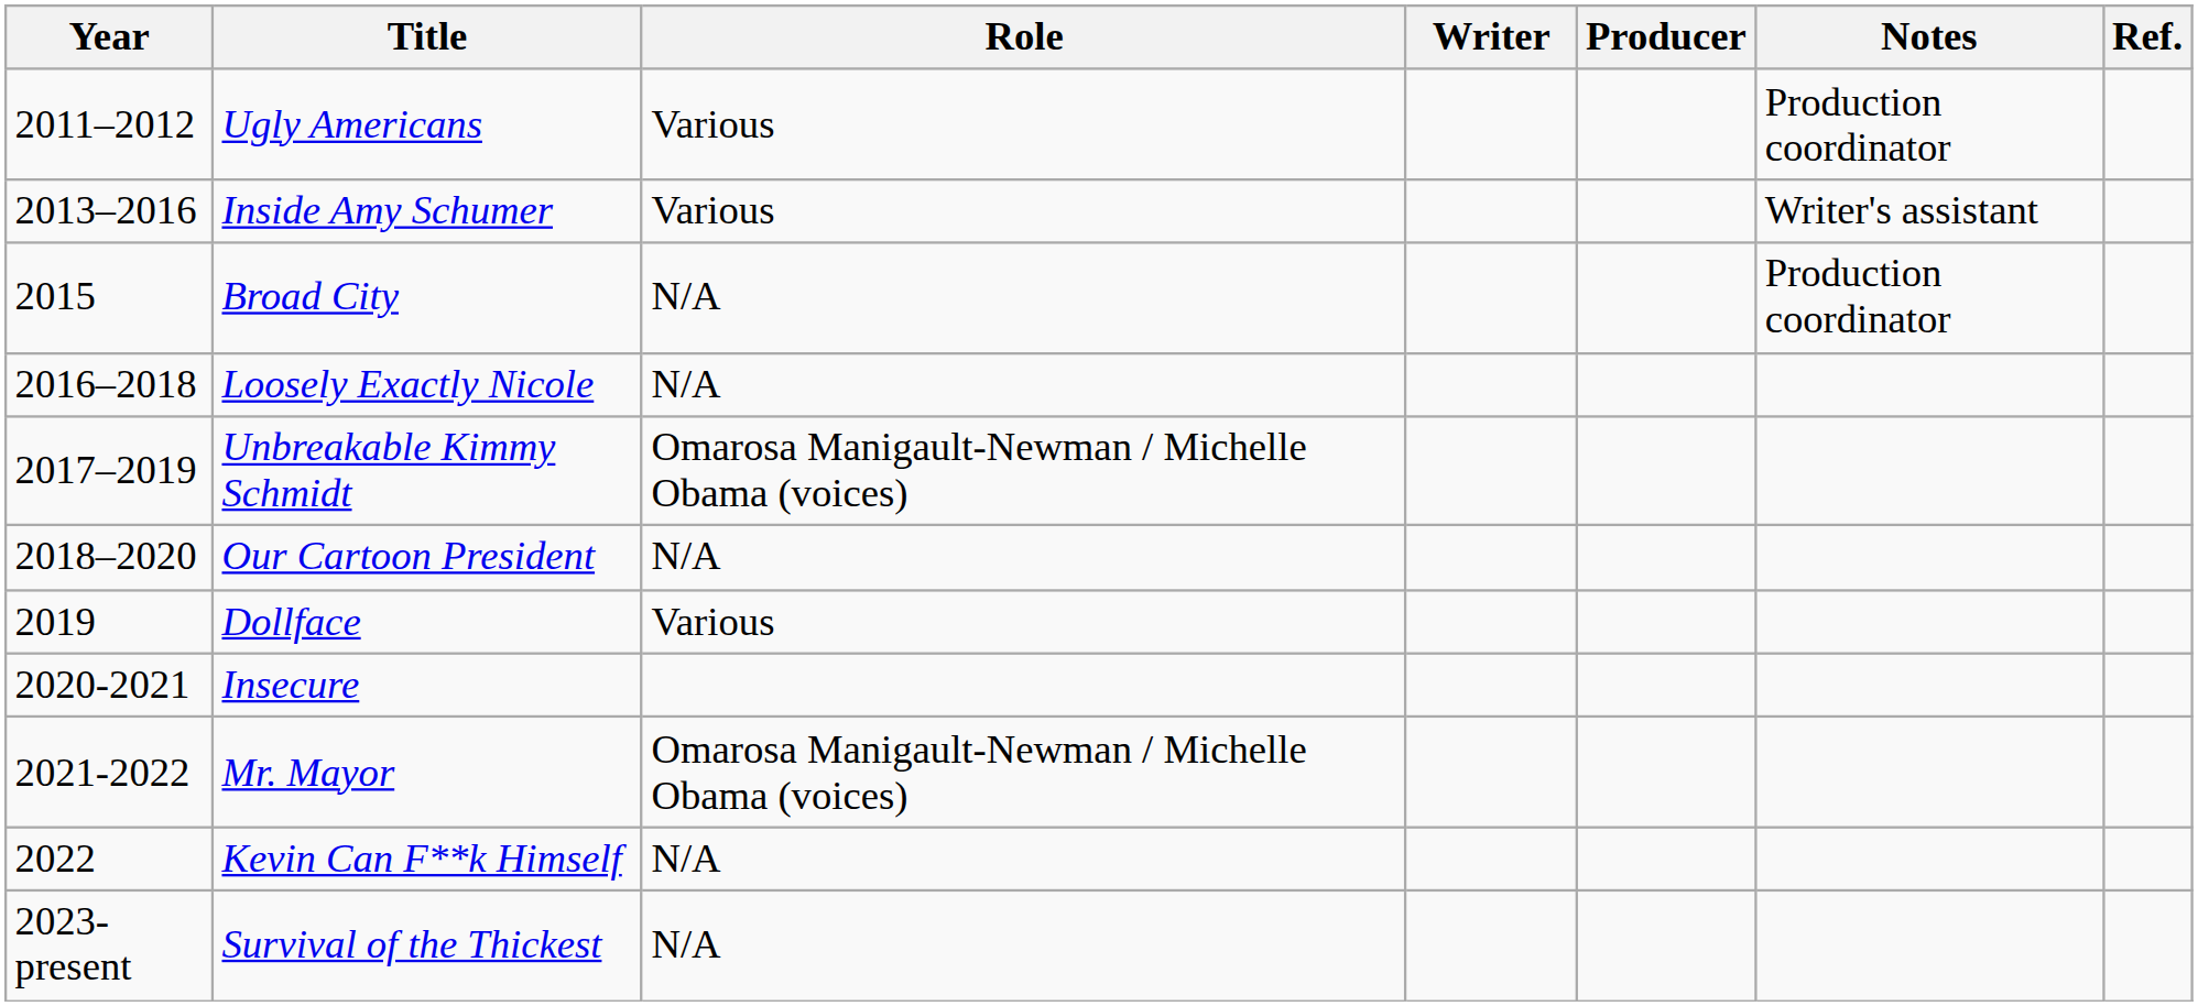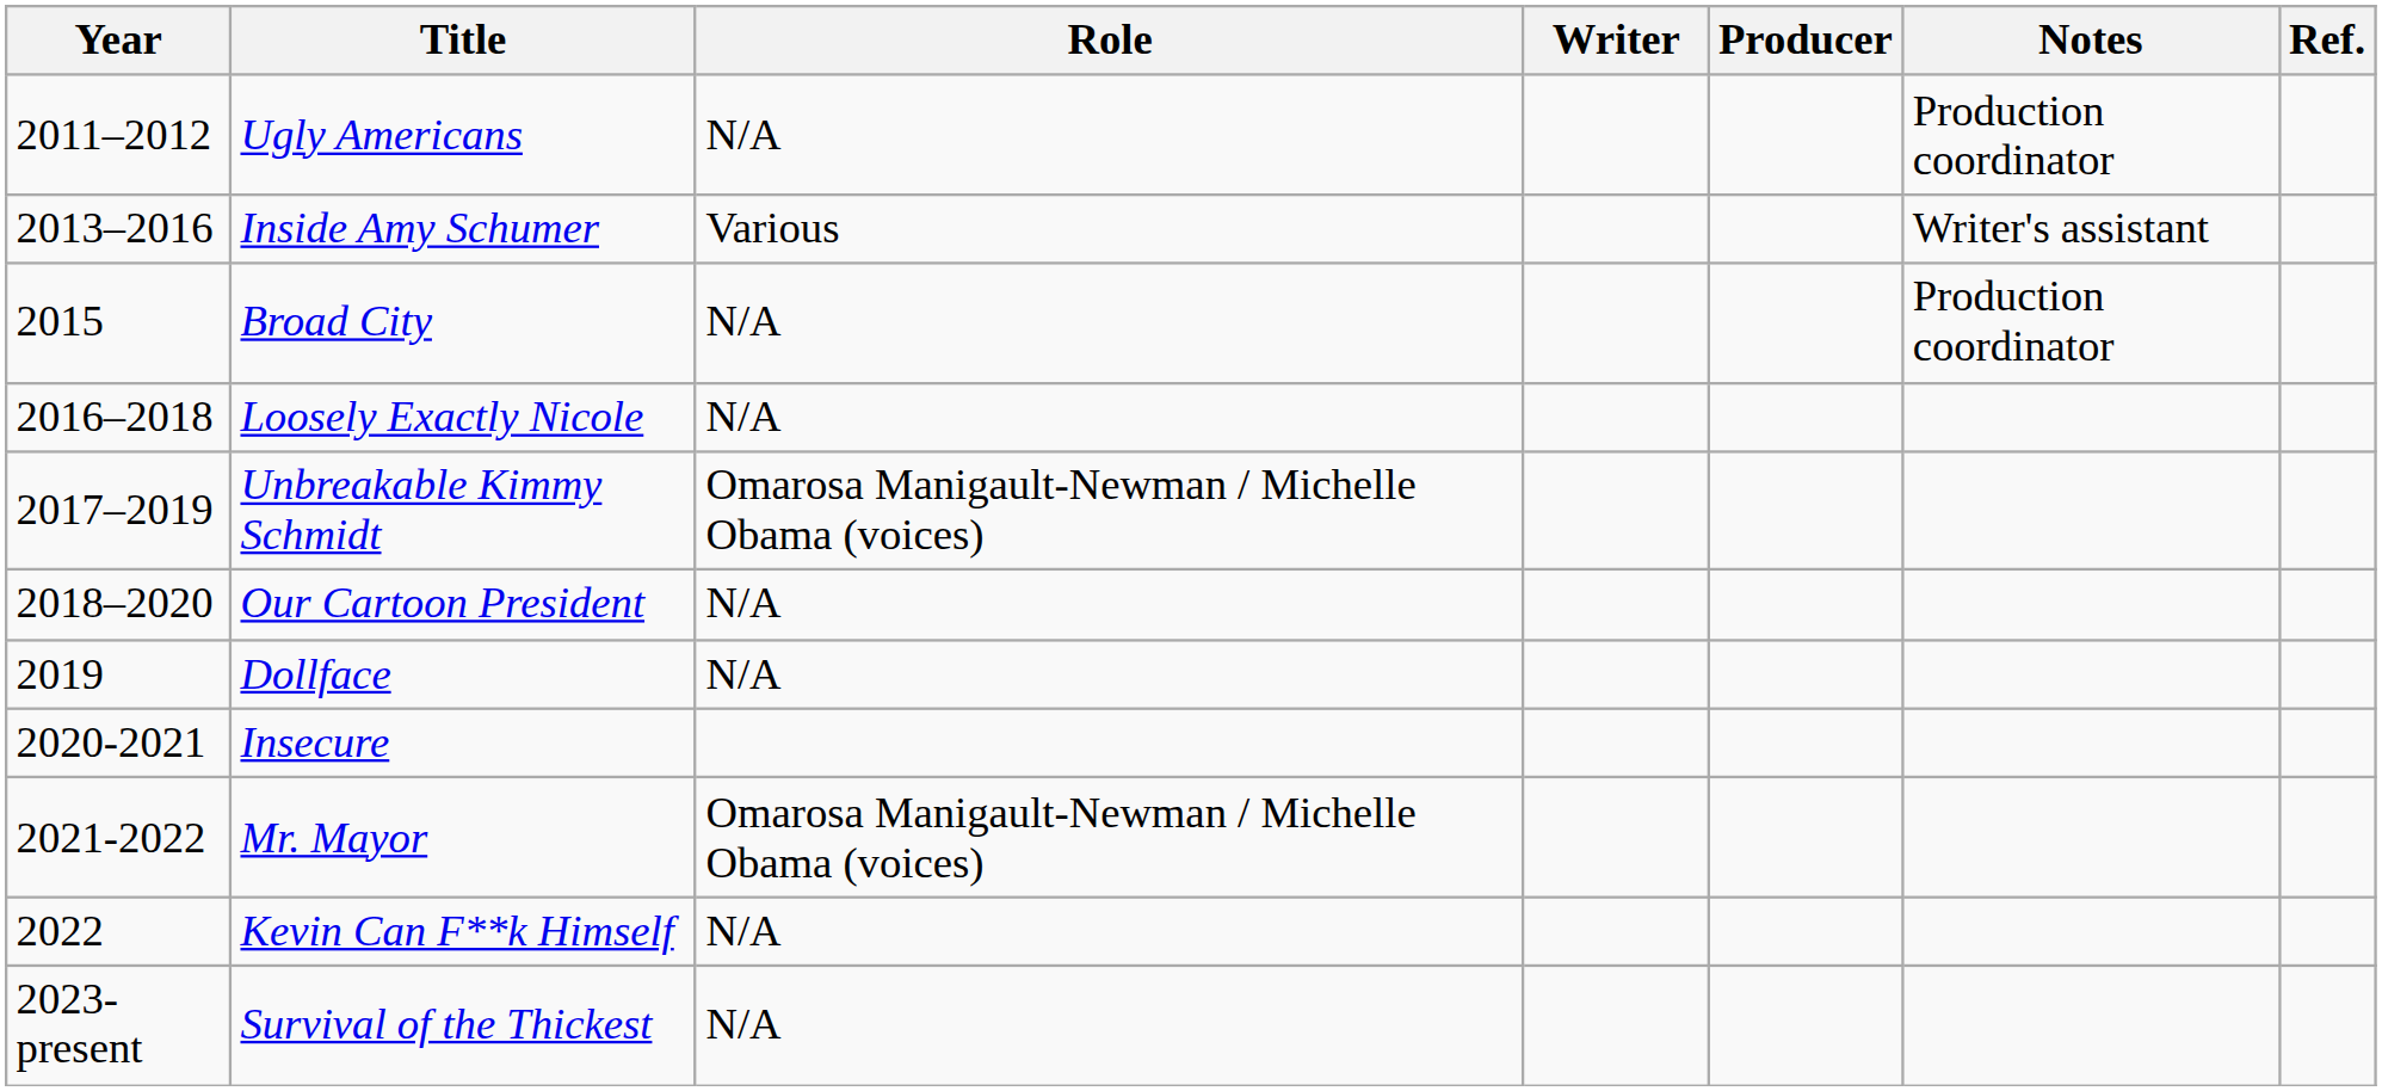 <table class="wikitable sortable unsortable">
 <tr>
 <th>Year</th>
 <th>Title</th>
 <th>Role</th>
 <th width="60">Writer</th>
 <th width="60">Producer</th>
 <th>Notes</th>
 <th>Ref.</th>
 </tr>
 <tr>
 <td>2011–2012</td>
 <td><em><a href='#'>Ugly Americans</a></em></td>
-<td>Various</td>
+<td>N/A</td>
 <td></td>
 <td></td>
 <td>Production coordinator</td>
 <td></td>
 </tr>
 <tr>
 <td>2013–2016</td>
 <td><em><a href='#'>Inside Amy Schumer</a></em></td>
 <td>Various</td>
 <td></td>
 <td></td>
 <td>Writer's assistant</td>
 <td></td>
 </tr>
 <tr>
 <td>2015</td>
 <td><em><a href='#'>Broad City</a></em></td>
 <td>N/A</td>
 <td></td>
 <td></td>
 <td>Production coordinator</td>
 <td></td>
 </tr>
 <tr>
 <td>2016–2018</td>
 <td><em><a href='#'>Loosely Exactly Nicole</a></em></td>
 <td>N/A</td>
 <td></td>
 <td></td>
 <td></td>
 <td></td>
 </tr>
 <tr>
 <td>2017–2019</td>
 <td><em><a href='#'>Unbreakable Kimmy Schmidt</a></em></td>
 <td>Omarosa Manigault-Newman / Michelle Obama (voices)</td>
 <td></td>
 <td></td>
 <td></td>
 <td></td>
 </tr>
 <tr>
 <td>2018–2020</td>
 <td><em><a href='#'>Our Cartoon President</a></em></td>
 <td>N/A</td>
 <td></td>
 <td></td>
 <td></td>
 <td></td>
 </tr>
 <tr>
 <td>2019</td>
 <td><em><a href='#'>Dollface</a></em></td>
-<td>Various</td>
+<td>N/A</td>
 <td></td>
 <td></td>
 <td></td>
 <td></td>
 </tr>
 <tr>
 <td>2020-2021</td>
 <td><em><a href='#'>Insecure</a></em></td>
 <td></td>
 <td></td>
 <td></td>
 <td></td>
 <td></td>
 </tr>
 <tr>
 <td>2021-2022</td>
 <td><em><a href='#'>Mr. Mayor</a></em></td>
 <td>Omarosa Manigault-Newman / Michelle Obama (voices)</td>
 <td></td>
 <td></td>
 <td></td>
 <td></td>
 </tr>
 <tr>
 <td>2022</td>
 <td><em><a href='#'>Kevin Can F**k Himself</a></em></td>
 <td>N/A</td>
 <td></td>
 <td></td>
 <td></td>
 <td></td>
 </tr>
 <tr>
 <td>2023-present</td>
 <td><em><a href='#'>Survival of the Thickest</a></em></td>
 <td>N/A</td>
 <td></td>
 <td></td>
 <td></td>
 <td></td>
 </tr>
 </table>
